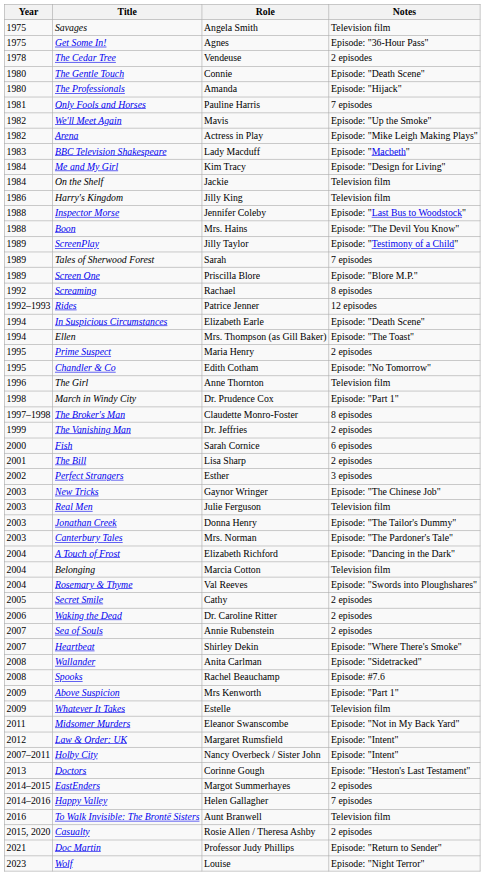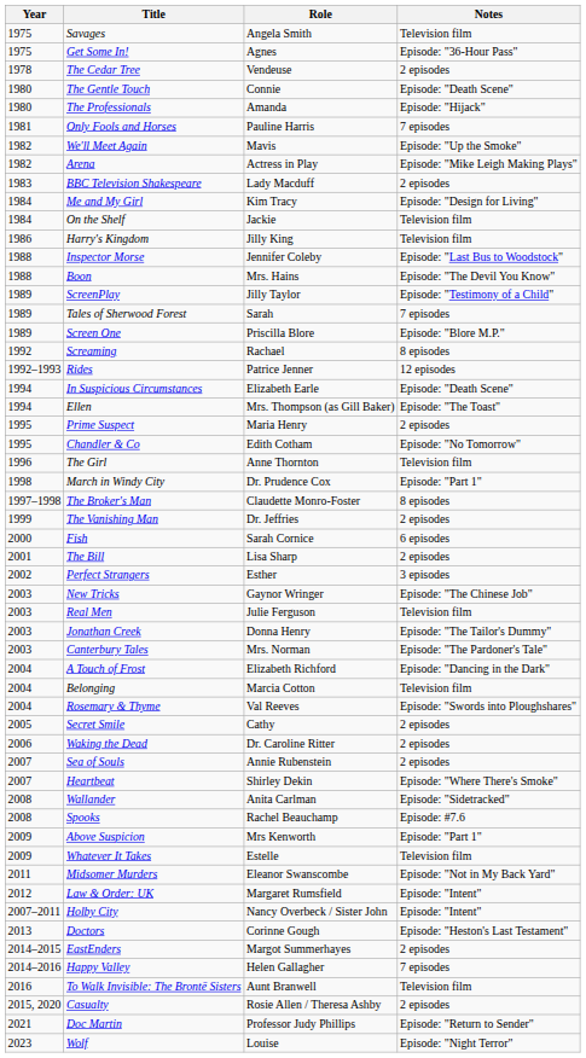 <table class="wikitable sortable">
 <tr>
 <th>Year</th>
 <th>Title</th>
 <th>Role</th>
 <th class="unsortable">Notes</th>
 </tr>
 <tr>
 <td>1975</td>
 <td><em>Savages</em></td>
 <td>Angela Smith</td>
 <td>Television film</td>
 </tr>
 <tr>
 <td>1975</td>
 <td><em><a href='#'>Get Some In!</a></em></td>
 <td>Agnes</td>
 <td>Episode: "36-Hour Pass"</td>
 </tr>
 <tr>
 <td>1978</td>
 <td><em><a href='#'>The Cedar Tree</a></em></td>
 <td>Vendeuse</td>
 <td>2 episodes</td>
 </tr>
 <tr>
 <td>1980</td>
 <td><em><a href='#'>The Gentle Touch</a></em></td>
 <td>Connie</td>
 <td>Episode: "Death Scene"</td>
 </tr>
 <tr>
 <td>1980</td>
 <td><em><a href='#'>The Professionals</a></em></td>
 <td>Amanda</td>
 <td>Episode: "Hijack"</td>
 </tr>
 <tr>
 <td>1981</td>
 <td><em><a href='#'>Only Fools and Horses</a></em></td>
 <td>Pauline Harris</td>
 <td>7 episodes</td>
 </tr>
 <tr>
 <td>1982</td>
 <td><em><a href='#'>We'll Meet Again</a></em></td>
 <td>Mavis</td>
 <td>Episode: "Up the Smoke"</td>
 </tr>
 <tr>
 <td>1982</td>
 <td><em><a href='#'>Arena</a></em></td>
 <td>Actress in Play</td>
 <td>Episode: "Mike Leigh Making Plays"</td>
 </tr>
 <tr>
 <td>1983</td>
 <td><em><a href='#'>BBC Television Shakespeare</a></em></td>
 <td>Lady Macduff</td>
-<td>Episode: "<a href='#'>Macbeth</a>"</td>
+<td>2 episodes</td>
 </tr>
 <tr>
 <td>1984</td>
 <td><em><a href='#'>Me and My Girl</a></em></td>
 <td>Kim Tracy</td>
 <td>Episode: "Design for Living"</td>
 </tr>
 <tr>
 <td>1984</td>
 <td><em>On the Shelf</em></td>
 <td>Jackie</td>
 <td>Television film</td>
 </tr>
 <tr>
 <td>1986</td>
 <td><em>Harry's Kingdom</em></td>
 <td>Jilly King</td>
 <td>Television film</td>
 </tr>
 <tr>
 <td>1988</td>
 <td><em><a href='#'>Inspector Morse</a></em></td>
 <td>Jennifer Coleby</td>
 <td>Episode: "<a href='#'>Last Bus to Woodstock</a>"</td>
 </tr>
 <tr>
 <td>1988</td>
 <td><em><a href='#'>Boon</a></em></td>
 <td>Mrs. Hains</td>
 <td>Episode: "The Devil You Know"</td>
 </tr>
 <tr>
 <td>1989</td>
 <td><em><a href='#'>ScreenPlay</a></em></td>
 <td>Jilly Taylor</td>
 <td>Episode: "<a href='#'>Testimony of a Child</a>"</td>
 </tr>
 <tr>
 <td>1989</td>
 <td><em>Tales of Sherwood Forest</em></td>
 <td>Sarah</td>
 <td>7 episodes</td>
 </tr>
 <tr>
 <td>1989</td>
 <td><em><a href='#'>Screen One</a></em></td>
 <td>Priscilla Blore</td>
 <td>Episode: "Blore M.P."</td>
 </tr>
 <tr>
 <td>1992</td>
 <td><em><a href='#'>Screaming</a></em></td>
 <td>Rachael</td>
 <td>8 episodes</td>
 </tr>
 <tr>
 <td>1992–1993</td>
 <td><em><a href='#'>Rides</a></em></td>
 <td>Patrice Jenner</td>
 <td>12 episodes</td>
 </tr>
 <tr>
 <td>1994</td>
 <td><em><a href='#'>In Suspicious Circumstances</a></em></td>
 <td>Elizabeth Earle</td>
 <td>Episode: "Death Scene"</td>
 </tr>
 <tr>
 <td>1994</td>
 <td><em>Ellen</em></td>
 <td>Mrs. Thompson (as Gill Baker)</td>
 <td>Episode: "The Toast"</td>
 </tr>
 <tr>
 <td>1995</td>
 <td><em><a href='#'>Prime Suspect</a></em></td>
 <td>Maria Henry</td>
 <td>2 episodes</td>
 </tr>
 <tr>
 <td>1995</td>
 <td><em><a href='#'>Chandler & Co</a></em></td>
 <td>Edith Cotham</td>
 <td>Episode: "No Tomorrow"</td>
 </tr>
 <tr>
 <td>1996</td>
 <td><em>The Girl</em></td>
 <td>Anne Thornton</td>
 <td>Television film</td>
 </tr>
 <tr>
 <td>1998</td>
 <td><em>March in Windy City</em></td>
 <td>Dr. Prudence Cox</td>
 <td>Episode: "Part 1"</td>
 </tr>
 <tr>
 <td>1997–1998</td>
 <td><em><a href='#'>The Broker's Man</a></em></td>
 <td>Claudette Monro-Foster</td>
 <td>8 episodes</td>
 </tr>
 <tr>
 <td>1999</td>
 <td><em><a href='#'>The Vanishing Man</a></em></td>
 <td>Dr. Jeffries</td>
 <td>2 episodes</td>
 </tr>
 <tr>
 <td>2000</td>
 <td><em><a href='#'>Fish</a></em></td>
 <td>Sarah Cornice</td>
 <td>6 episodes</td>
 </tr>
 <tr>
 <td>2001</td>
 <td><em><a href='#'>The Bill</a></em></td>
 <td>Lisa Sharp</td>
 <td>2 episodes</td>
 </tr>
 <tr>
 <td>2002</td>
 <td><em><a href='#'>Perfect Strangers</a></em></td>
 <td>Esther</td>
 <td>3 episodes</td>
 </tr>
 <tr>
 <td>2003</td>
 <td><em><a href='#'>New Tricks</a></em></td>
 <td>Gaynor Wringer</td>
 <td>Episode: "The Chinese Job"</td>
 </tr>
 <tr>
 <td>2003</td>
 <td><em><a href='#'>Real Men</a></em></td>
 <td>Julie Ferguson</td>
 <td>Television film</td>
 </tr>
 <tr>
 <td>2003</td>
 <td><em><a href='#'>Jonathan Creek</a></em></td>
 <td>Donna Henry</td>
 <td>Episode: "The Tailor's Dummy"</td>
 </tr>
 <tr>
 <td>2003</td>
 <td><em><a href='#'>Canterbury Tales</a></em></td>
 <td>Mrs. Norman</td>
 <td>Episode: "The Pardoner's Tale"</td>
 </tr>
 <tr>
 <td>2004</td>
 <td><em><a href='#'>A Touch of Frost</a></em></td>
 <td>Elizabeth Richford</td>
 <td>Episode: "Dancing in the Dark"</td>
 </tr>
 <tr>
 <td>2004</td>
 <td><em>Belonging</em></td>
 <td>Marcia Cotton</td>
 <td>Television film</td>
 </tr>
 <tr>
 <td>2004</td>
 <td><em><a href='#'>Rosemary & Thyme</a></em></td>
 <td>Val Reeves</td>
 <td>Episode: "Swords into Ploughshares"</td>
 </tr>
 <tr>
 <td>2005</td>
 <td><em><a href='#'>Secret Smile</a></em></td>
 <td>Cathy</td>
 <td>2 episodes</td>
 </tr>
 <tr>
 <td>2006</td>
 <td><em><a href='#'>Waking the Dead</a></em></td>
 <td>Dr. Caroline Ritter</td>
 <td>2 episodes</td>
 </tr>
 <tr>
 <td>2007</td>
 <td><em><a href='#'>Sea of Souls</a></em></td>
 <td>Annie Rubenstein</td>
 <td>2 episodes</td>
 </tr>
 <tr>
 <td>2007</td>
 <td><em><a href='#'>Heartbeat</a></em></td>
 <td>Shirley Dekin</td>
 <td>Episode: "Where There's Smoke"</td>
 </tr>
 <tr>
 <td>2008</td>
 <td><em><a href='#'>Wallander</a></em></td>
 <td>Anita Carlman</td>
 <td>Episode: "Sidetracked"</td>
 </tr>
 <tr>
 <td>2008</td>
 <td><em><a href='#'>Spooks</a></em></td>
 <td>Rachel Beauchamp</td>
 <td>Episode: #7.6</td>
 </tr>
 <tr>
 <td>2009</td>
 <td><em><a href='#'>Above Suspicion</a></em></td>
 <td>Mrs Kenworth</td>
 <td>Episode: "Part 1"</td>
 </tr>
 <tr>
 <td>2009</td>
 <td><em><a href='#'>Whatever It Takes</a></em></td>
 <td>Estelle</td>
 <td>Television film</td>
 </tr>
 <tr>
 <td>2011</td>
 <td><em><a href='#'>Midsomer Murders</a></em></td>
 <td>Eleanor Swanscombe</td>
 <td>Episode: "Not in My Back Yard"</td>
 </tr>
 <tr>
 <td>2012</td>
 <td><em><a href='#'>Law & Order: UK</a></em></td>
 <td>Margaret Rumsfield</td>
 <td>Episode: "Intent"</td>
 </tr>
 <tr>
 <td>2007–2011</td>
 <td><em><a href='#'>Holby City</a></em></td>
 <td>Nancy Overbeck / Sister John</td>
 <td>Episode: "Intent"</td>
 </tr>
 <tr>
 <td>2013</td>
 <td><em><a href='#'>Doctors</a></em></td>
 <td>Corinne Gough</td>
 <td>Episode: "Heston's Last Testament"</td>
 </tr>
 <tr>
 <td>2014–2015</td>
 <td><em><a href='#'>EastEnders</a></em></td>
 <td>Margot Summerhayes</td>
 <td>2 episodes</td>
 </tr>
 <tr>
 <td>2014–2016</td>
 <td><em><a href='#'>Happy Valley</a></em></td>
 <td>Helen Gallagher</td>
 <td>7 episodes</td>
 </tr>
 <tr>
 <td>2016</td>
 <td><em><a href='#'>To Walk Invisible: The Brontë Sisters</a></em></td>
 <td>Aunt Branwell</td>
 <td>Television film</td>
 </tr>
 <tr>
 <td>2015, 2020</td>
 <td><em><a href='#'>Casualty</a></em></td>
 <td>Rosie Allen / Theresa Ashby</td>
 <td>2 episodes</td>
 </tr>
 <tr>
 <td>2021</td>
 <td><em><a href='#'>Doc Martin</a></em></td>
 <td>Professor Judy Phillips</td>
 <td>Episode: "Return to Sender"</td>
 </tr>
 <tr>
 <td>2023</td>
 <td><em><a href='#'>Wolf</a></em></td>
 <td>Louise</td>
 <td>Episode: "Night Terror"</td>
 </tr>
 </table>
